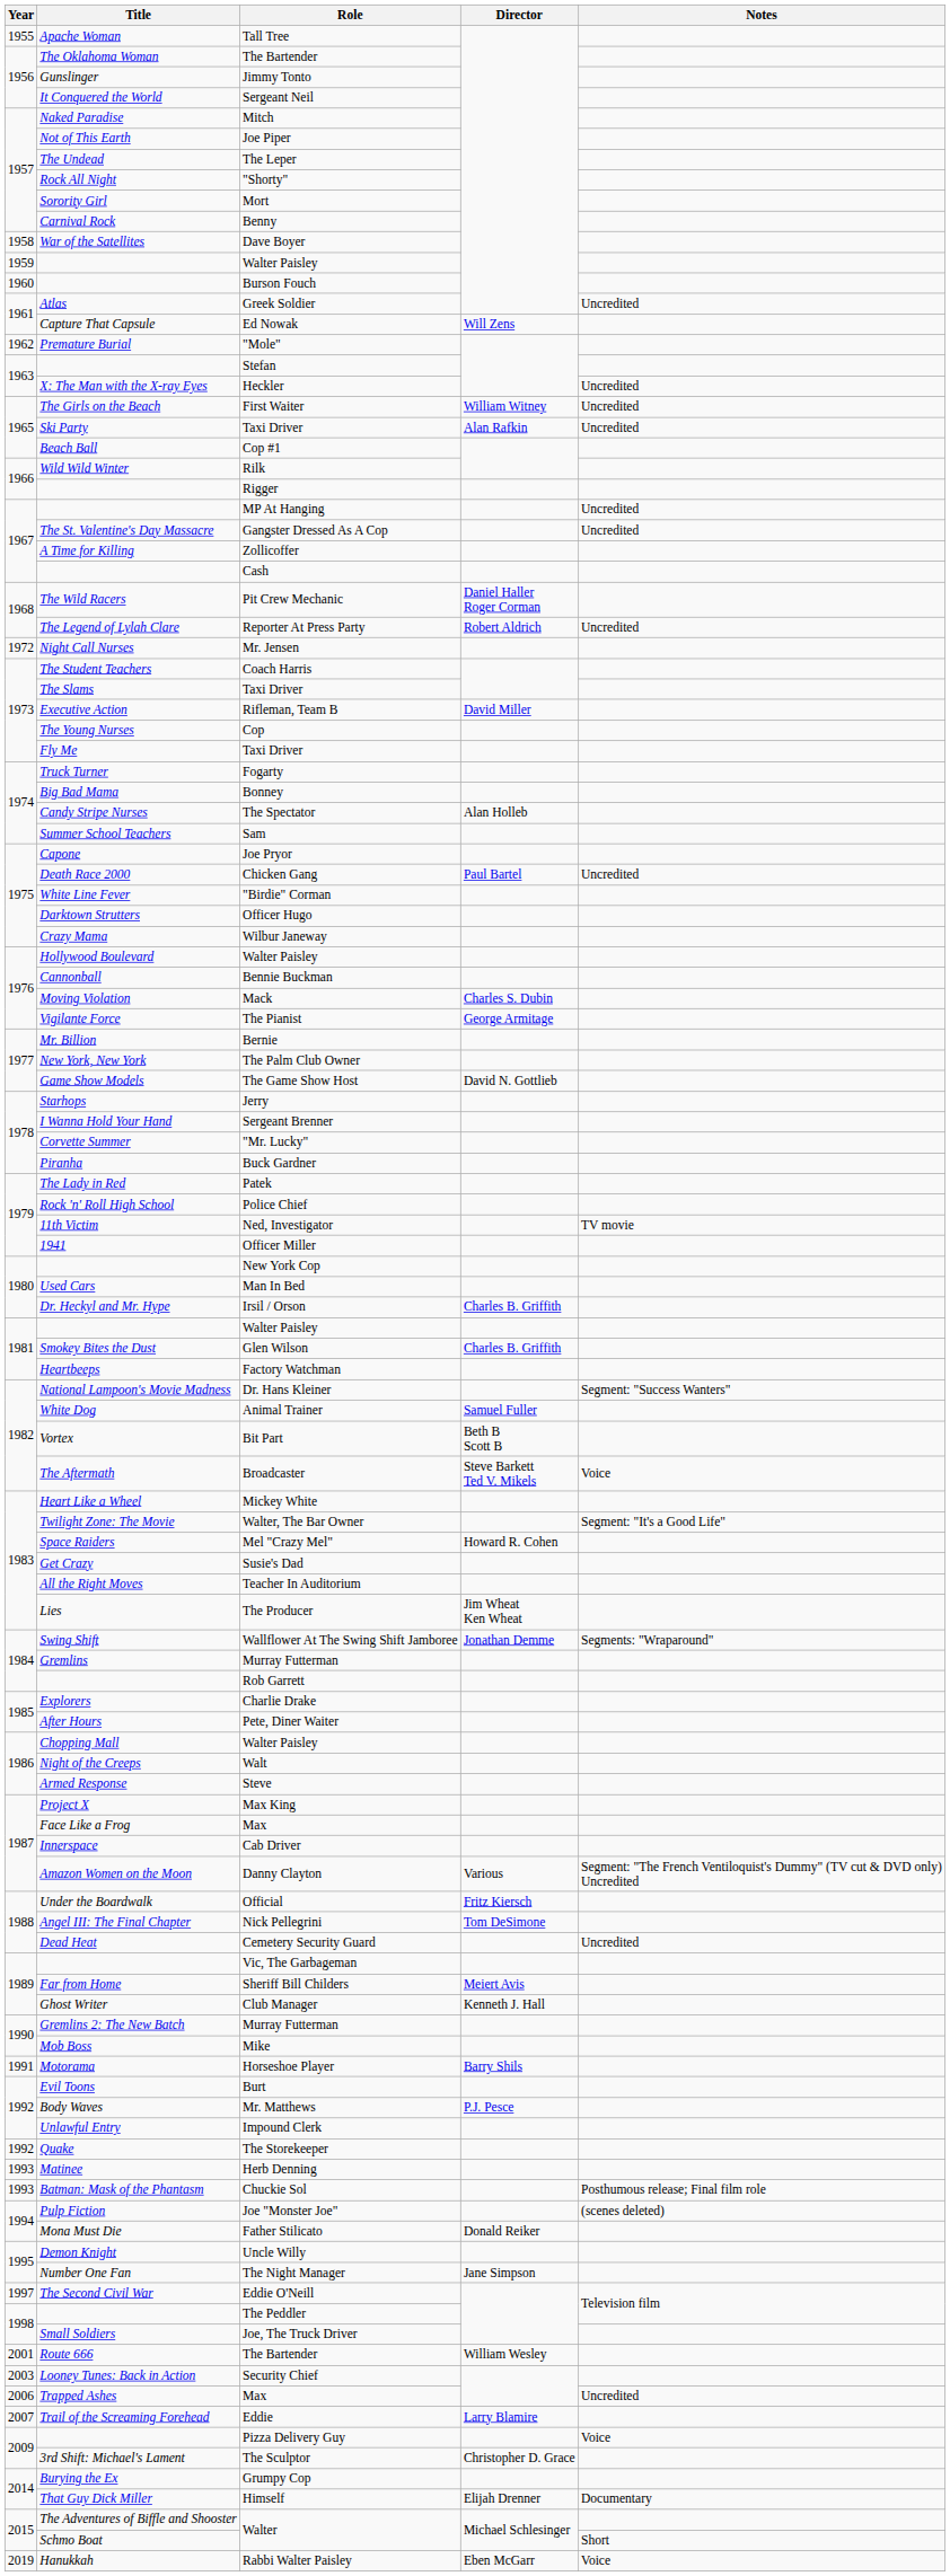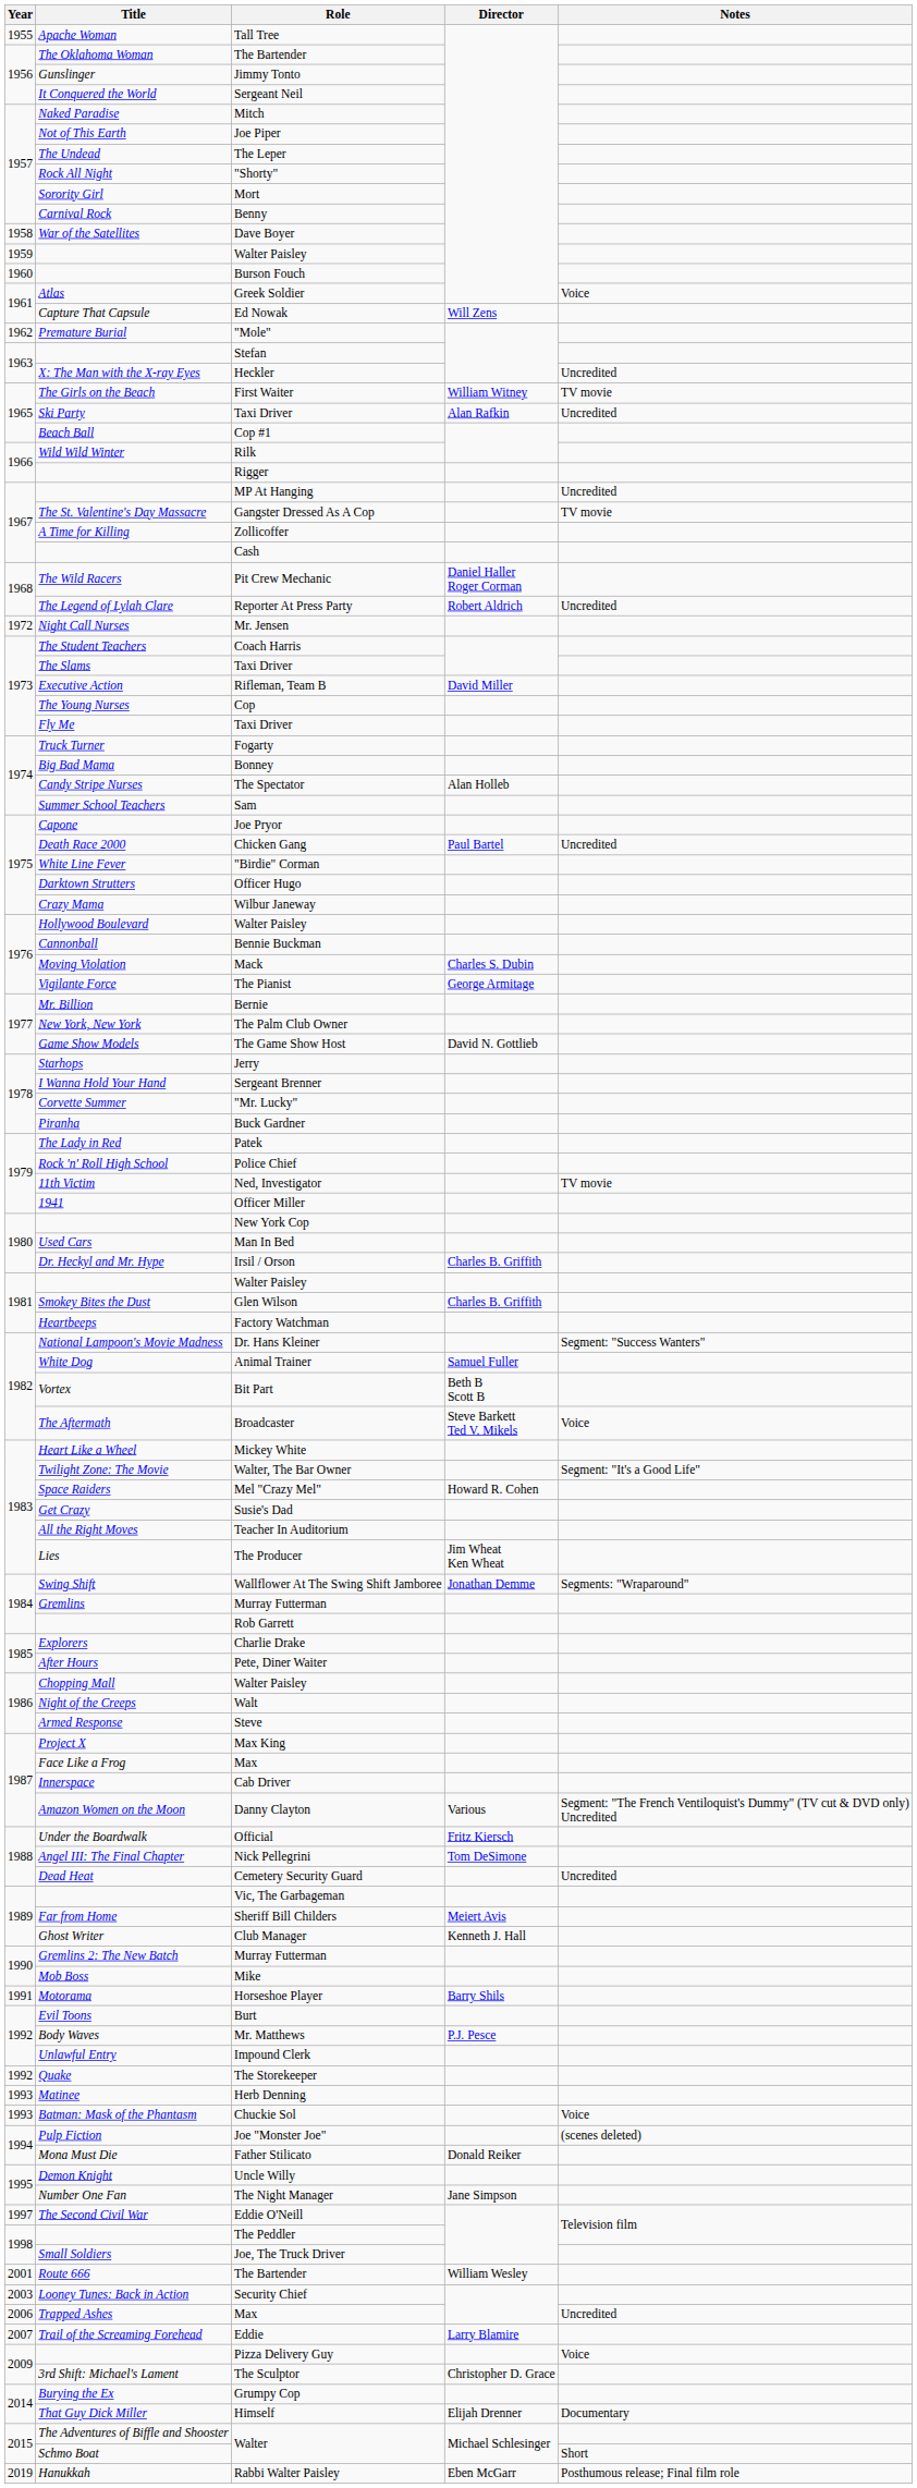 <table class="wikitable sortable">
 <tr>
 <th>Year</th>
 <th>Title</th>
 <th>Role</th>
 <th>Director</th>
 <th class="unsortable">Notes</th>
 </tr>
 <tr>
 <td>1955</td>
 <td><em><a href='#'>Apache Woman</a></em></td>
 <td>Tall Tree</td>
 <td rowspan="14"></td>
 <td></td>
 </tr>
 <tr>
 <td rowspan="3">1956</td>
 <td><em><a href='#'>The Oklahoma Woman</a></em></td>
 <td>The Bartender</td>
 <td></td>
 </tr>
 <tr>
 <td><em>Gunslinger</em></td>
 <td>Jimmy Tonto</td>
 <td></td>
 </tr>
 <tr>
 <td><em><a href='#'>It Conquered the World</a></em></td>
 <td>Sergeant Neil</td>
 <td></td>
 </tr>
 <tr>
 <td rowspan="6">1957</td>
 <td><em><a href='#'>Naked Paradise</a></em></td>
 <td>Mitch</td>
 <td></td>
 </tr>
 <tr>
 <td><em><a href='#'>Not of This Earth</a></em></td>
 <td>Joe Piper</td>
 <td></td>
 </tr>
 <tr>
 <td><em><a href='#'>The Undead</a></em></td>
 <td>The Leper</td>
 <td></td>
 </tr>
 <tr>
 <td><em><a href='#'>Rock All Night</a></em></td>
 <td>"Shorty"</td>
 <td></td>
 </tr>
 <tr>
 <td><em><a href='#'>Sorority Girl</a></em></td>
 <td>Mort</td>
 <td></td>
 </tr>
 <tr>
 <td><em><a href='#'>Carnival Rock</a></em></td>
 <td>Benny</td>
 <td></td>
 </tr>
 <tr>
 <td>1958</td>
 <td><em><a href='#'>War of the Satellites</a></em></td>
 <td>Dave Boyer</td>
 <td></td>
 </tr>
 <tr>
 <td>1959</td>
 <td><em></em></td>
 <td>Walter Paisley</td>
 <td></td>
 </tr>
 <tr>
 <td>1960</td>
 <td><em></em></td>
 <td>Burson Fouch</td>
 <td></td>
 </tr>
 <tr>
 <td rowspan="2">1961</td>
 <td><em><a href='#'>Atlas</a></em></td>
 <td>Greek Soldier</td>
-<td>Uncredited</td>
+<td>Voice</td>
 </tr>
 <tr>
 <td><em>Capture That Capsule</em></td>
 <td>Ed Nowak</td>
 <td><a href='#'>Will Zens</a></td>
 <td></td>
 </tr>
 <tr>
 <td>1962</td>
 <td><em><a href='#'>Premature Burial</a></em></td>
 <td>"Mole"</td>
 <td rowspan="3"></td>
 <td></td>
 </tr>
 <tr>
 <td rowspan="2">1963</td>
 <td><em></em></td>
 <td>Stefan</td>
 <td></td>
 </tr>
 <tr>
 <td><em><a href='#'>X: The Man with the X-ray Eyes</a></em></td>
 <td>Heckler</td>
 <td>Uncredited</td>
 </tr>
 <tr>
 <td rowspan="3">1965</td>
 <td><em><a href='#'>The Girls on the Beach</a></em></td>
 <td>First Waiter</td>
 <td><a href='#'>William Witney</a></td>
-<td>Uncredited</td>
+<td>TV movie</td>
 </tr>
 <tr>
 <td><em><a href='#'>Ski Party</a></em></td>
 <td>Taxi Driver</td>
 <td><a href='#'>Alan Rafkin</a></td>
 <td>Uncredited</td>
 </tr>
 <tr>
 <td><em><a href='#'>Beach Ball</a></em></td>
 <td>Cop #1</td>
 <td rowspan="2"></td>
 <td></td>
 </tr>
 <tr>
 <td rowspan="2">1966</td>
 <td><em><a href='#'>Wild Wild Winter</a></em></td>
 <td>Rilk</td>
 <td></td>
 </tr>
 <tr>
 <td><em></em></td>
 <td>Rigger</td>
 <td></td>
 <td></td>
 </tr>
 <tr>
 <td rowspan="4">1967</td>
 <td><em></em></td>
 <td>MP At Hanging</td>
 <td></td>
 <td>Uncredited</td>
 </tr>
 <tr>
 <td><em><a href='#'>The St. Valentine's Day Massacre</a></em></td>
 <td>Gangster Dressed As A Cop</td>
 <td></td>
-<td>Uncredited</td>
+<td>TV movie</td>
 </tr>
 <tr>
 <td><em><a href='#'>A Time for Killing</a></em></td>
 <td>Zollicoffer</td>
 <td></td>
 <td></td>
 </tr>
 <tr>
 <td><em></em></td>
 <td>Cash</td>
 <td></td>
 <td></td>
 </tr>
 <tr>
 <td rowspan="2">1968</td>
 <td><em><a href='#'>The Wild Racers</a></em></td>
 <td>Pit Crew Mechanic</td>
 <td><a href='#'>Daniel Haller</a><br><a href='#'>Roger Corman</a></td>
 <td></td>
 </tr>
 <tr>
 <td><em><a href='#'>The Legend of Lylah Clare</a></em></td>
 <td>Reporter At Press Party</td>
 <td><a href='#'>Robert Aldrich</a></td>
 <td>Uncredited</td>
 </tr>
 <tr>
 <td>1972</td>
 <td><em><a href='#'>Night Call Nurses</a></em></td>
 <td>Mr. Jensen</td>
 <td></td>
 <td></td>
 </tr>
 <tr>
 <td rowspan="5">1973</td>
 <td><em><a href='#'>The Student Teachers</a></em></td>
 <td>Coach Harris</td>
 <td rowspan="2"></td>
 <td></td>
 </tr>
 <tr>
 <td><em><a href='#'>The Slams</a></em></td>
 <td>Taxi Driver</td>
 <td></td>
 </tr>
 <tr>
 <td><em><a href='#'>Executive Action</a></em></td>
 <td>Rifleman, Team B</td>
 <td><a href='#'>David Miller</a></td>
 <td></td>
 </tr>
 <tr>
 <td><em><a href='#'>The Young Nurses</a></em></td>
 <td>Cop</td>
 <td></td>
 <td></td>
 </tr>
 <tr>
 <td><em><a href='#'>Fly Me</a></em></td>
 <td>Taxi Driver</td>
 <td></td>
 <td></td>
 </tr>
 <tr>
 <td rowspan="4">1974</td>
 <td><em><a href='#'>Truck Turner</a></em></td>
 <td>Fogarty</td>
 <td></td>
 <td></td>
 </tr>
 <tr>
 <td><em><a href='#'>Big Bad Mama</a></em></td>
 <td>Bonney</td>
 <td></td>
 <td></td>
 </tr>
 <tr>
 <td><em><a href='#'>Candy Stripe Nurses</a></em></td>
 <td>The Spectator</td>
 <td>Alan Holleb</td>
 <td></td>
 </tr>
 <tr>
 <td><em><a href='#'>Summer School Teachers</a></em></td>
 <td>Sam</td>
 <td></td>
 <td></td>
 </tr>
 <tr>
 <td rowspan="5">1975</td>
 <td><em><a href='#'>Capone</a></em></td>
 <td>Joe Pryor</td>
 <td></td>
 <td></td>
 </tr>
 <tr>
 <td><em><a href='#'>Death Race 2000</a></em></td>
 <td>Chicken Gang</td>
 <td><a href='#'>Paul Bartel</a></td>
 <td>Uncredited</td>
 </tr>
 <tr>
 <td><em><a href='#'>White Line Fever</a></em></td>
 <td>"Birdie" Corman</td>
 <td></td>
 <td></td>
 </tr>
 <tr>
 <td><em><a href='#'>Darktown Strutters</a></em></td>
 <td>Officer Hugo</td>
 <td></td>
 <td></td>
 </tr>
 <tr>
 <td><em><a href='#'>Crazy Mama</a></em></td>
 <td>Wilbur Janeway</td>
 <td></td>
 <td></td>
 </tr>
 <tr>
 <td rowspan="4">1976</td>
 <td><em><a href='#'>Hollywood Boulevard</a></em></td>
 <td>Walter Paisley</td>
 <td></td>
 <td></td>
 </tr>
 <tr>
 <td><em><a href='#'>Cannonball</a></em></td>
 <td>Bennie Buckman</td>
 <td></td>
 <td></td>
 </tr>
 <tr>
 <td><em><a href='#'>Moving Violation</a></em></td>
 <td>Mack</td>
 <td><a href='#'>Charles S. Dubin</a></td>
 <td></td>
 </tr>
 <tr>
 <td><em><a href='#'>Vigilante Force</a></em></td>
 <td>The Pianist</td>
 <td><a href='#'>George Armitage</a></td>
 <td></td>
 </tr>
 <tr>
 <td rowspan="3">1977</td>
 <td><em><a href='#'>Mr. Billion</a></em></td>
 <td>Bernie</td>
 <td></td>
 <td></td>
 </tr>
 <tr>
 <td><em><a href='#'>New York, New York</a></em></td>
 <td>The Palm Club Owner</td>
 <td></td>
 <td></td>
 </tr>
 <tr>
 <td><em><a href='#'>Game Show Models</a></em></td>
 <td>The Game Show Host</td>
 <td>David N. Gottlieb</td>
 <td></td>
 </tr>
 <tr>
 <td rowspan="4">1978</td>
 <td><em><a href='#'>Starhops</a></em></td>
 <td>Jerry</td>
 <td></td>
 <td></td>
 </tr>
 <tr>
 <td><em><a href='#'>I Wanna Hold Your Hand</a></em></td>
 <td>Sergeant Brenner</td>
 <td></td>
 <td></td>
 </tr>
 <tr>
 <td><em><a href='#'>Corvette Summer</a></em></td>
 <td>"Mr. Lucky"</td>
 <td></td>
 <td></td>
 </tr>
 <tr>
 <td><em><a href='#'>Piranha</a></em></td>
 <td>Buck Gardner</td>
 <td></td>
 <td></td>
 </tr>
 <tr>
 <td rowspan="4">1979</td>
 <td><em><a href='#'>The Lady in Red</a></em></td>
 <td>Patek</td>
 <td></td>
 <td></td>
 </tr>
 <tr>
 <td><em><a href='#'>Rock 'n' Roll High School</a></em></td>
 <td>Police Chief</td>
 <td></td>
 <td></td>
 </tr>
 <tr>
 <td><em><a href='#'>11th Victim</a></em></td>
 <td>Ned, Investigator</td>
 <td></td>
 <td>TV movie</td>
 </tr>
 <tr>
 <td><em><a href='#'>1941</a></em></td>
 <td>Officer Miller</td>
 <td></td>
 <td></td>
 </tr>
 <tr>
 <td rowspan="3">1980</td>
 <td><em></em></td>
 <td>New York Cop</td>
 <td></td>
 <td></td>
 </tr>
 <tr>
 <td><em><a href='#'>Used Cars</a></em></td>
 <td>Man In Bed</td>
 <td></td>
 <td></td>
 </tr>
 <tr>
 <td><em><a href='#'>Dr. Heckyl and Mr. Hype</a></em></td>
 <td>Irsil / Orson</td>
 <td><a href='#'>Charles B. Griffith</a></td>
 <td></td>
 </tr>
 <tr>
 <td rowspan="3">1981</td>
 <td><em></em></td>
 <td>Walter Paisley</td>
 <td></td>
 <td></td>
 </tr>
 <tr>
 <td><em><a href='#'>Smokey Bites the Dust</a></em></td>
 <td>Glen Wilson</td>
 <td><a href='#'>Charles B. Griffith</a></td>
 <td></td>
 </tr>
 <tr>
 <td><em><a href='#'>Heartbeeps</a></em></td>
 <td>Factory Watchman</td>
 <td></td>
 <td></td>
 </tr>
 <tr>
 <td rowspan="4">1982</td>
 <td><em><a href='#'>National Lampoon's Movie Madness</a></em></td>
 <td>Dr. Hans Kleiner</td>
 <td></td>
 <td>Segment: "Success Wanters"</td>
 </tr>
 <tr>
 <td><em><a href='#'>White Dog</a></em></td>
 <td>Animal Trainer</td>
 <td><a href='#'>Samuel Fuller</a></td>
 <td></td>
 </tr>
 <tr>
 <td><em>Vortex</em></td>
 <td>Bit Part</td>
 <td>Beth B<br>Scott B</td>
 <td></td>
 </tr>
 <tr>
 <td><em><a href='#'>The Aftermath</a></em></td>
 <td>Broadcaster</td>
 <td>Steve Barkett<br><a href='#'>Ted V. Mikels</a></td>
 <td>Voice</td>
 </tr>
 <tr>
 <td rowspan="6">1983</td>
 <td><em><a href='#'>Heart Like a Wheel</a></em></td>
 <td>Mickey White</td>
 <td></td>
 <td></td>
 </tr>
 <tr>
 <td><em><a href='#'>Twilight Zone: The Movie</a></em></td>
 <td>Walter, The Bar Owner</td>
 <td></td>
 <td>Segment: "It's a Good Life"</td>
 </tr>
 <tr>
 <td><em><a href='#'>Space Raiders</a></em></td>
 <td>Mel "Crazy Mel"</td>
 <td>Howard R. Cohen</td>
 <td></td>
 </tr>
 <tr>
 <td><em><a href='#'>Get Crazy</a></em></td>
 <td>Susie's Dad</td>
 <td></td>
 <td></td>
 </tr>
 <tr>
 <td><em><a href='#'>All the Right Moves</a></em></td>
 <td>Teacher In Auditorium</td>
 <td></td>
 <td></td>
 </tr>
 <tr>
 <td><em>Lies</em></td>
 <td>The Producer</td>
 <td>Jim Wheat<br>Ken Wheat</td>
 <td></td>
 </tr>
 <tr>
 <td rowspan="3">1984</td>
 <td><em><a href='#'>Swing Shift</a></em></td>
 <td>Wallflower At The Swing Shift Jamboree</td>
 <td><a href='#'>Jonathan Demme</a></td>
 <td>Segments: "Wraparound"</td>
 </tr>
 <tr>
 <td><em><a href='#'>Gremlins</a></em></td>
 <td>Murray Futterman</td>
 <td></td>
 <td></td>
 </tr>
 <tr>
 <td><em></em></td>
 <td>Rob Garrett</td>
 <td></td>
 <td></td>
 </tr>
 <tr>
 <td rowspan="2">1985</td>
 <td><em><a href='#'>Explorers</a></em></td>
 <td>Charlie Drake</td>
 <td></td>
 <td></td>
 </tr>
 <tr>
 <td><em><a href='#'>After Hours</a></em></td>
 <td>Pete, Diner Waiter</td>
 <td></td>
 <td></td>
 </tr>
 <tr>
 <td rowspan="3">1986</td>
 <td><em><a href='#'>Chopping Mall</a></em></td>
 <td>Walter Paisley</td>
 <td></td>
 <td></td>
 </tr>
 <tr>
 <td><em><a href='#'>Night of the Creeps</a></em></td>
 <td>Walt</td>
 <td></td>
 <td></td>
 </tr>
 <tr>
 <td><em><a href='#'>Armed Response</a></em></td>
 <td>Steve</td>
 <td></td>
 <td></td>
 </tr>
 <tr>
 <td rowspan="4">1987</td>
 <td><em><a href='#'>Project X</a></em></td>
 <td>Max King</td>
 <td></td>
 <td></td>
 </tr>
 <tr>
 <td><em>Face Like a Frog</em></td>
 <td>Max</td>
 <td></td>
 <td></td>
 </tr>
 <tr>
 <td><em><a href='#'>Innerspace</a></em></td>
 <td>Cab Driver</td>
 <td></td>
 <td></td>
 </tr>
 <tr>
 <td><em><a href='#'>Amazon Women on the Moon</a></em></td>
 <td>Danny Clayton</td>
 <td>Various</td>
 <td>Segment: "The French Ventiloquist's Dummy" (TV cut & DVD only)<br>Uncredited</td>
 </tr>
 <tr>
 <td rowspan="3">1988</td>
 <td><em>Under the Boardwalk</em></td>
 <td>Official</td>
 <td><a href='#'>Fritz Kiersch</a></td>
 <td></td>
 </tr>
 <tr>
 <td><em><a href='#'>Angel III: The Final Chapter</a></em></td>
 <td>Nick Pellegrini</td>
 <td><a href='#'>Tom DeSimone</a></td>
 <td></td>
 </tr>
 <tr>
 <td><em><a href='#'>Dead Heat</a></em></td>
 <td>Cemetery Security Guard</td>
 <td></td>
 <td>Uncredited</td>
 </tr>
 <tr>
 <td rowspan="3">1989</td>
 <td><em></em></td>
 <td>Vic, The Garbageman</td>
 <td></td>
 <td></td>
 </tr>
 <tr>
 <td><em><a href='#'>Far from Home</a></em></td>
 <td>Sheriff Bill Childers</td>
 <td><a href='#'>Meiert Avis</a></td>
 <td></td>
 </tr>
 <tr>
 <td><em>Ghost Writer</em></td>
 <td>Club Manager</td>
 <td>Kenneth J. Hall</td>
 <td></td>
 </tr>
 <tr>
 <td rowspan="2">1990</td>
 <td><em><a href='#'>Gremlins 2: The New Batch</a></em></td>
 <td>Murray Futterman</td>
 <td></td>
 <td></td>
 </tr>
 <tr>
 <td><em><a href='#'>Mob Boss</a></em></td>
 <td>Mike</td>
 <td></td>
 <td></td>
 </tr>
 <tr>
 <td>1991</td>
 <td><em><a href='#'>Motorama</a></em></td>
 <td>Horseshoe Player</td>
 <td><a href='#'>Barry Shils</a></td>
 <td></td>
 </tr>
 <tr>
 <td rowspan="3">1992</td>
 <td><em><a href='#'>Evil Toons</a></em></td>
 <td>Burt</td>
 <td></td>
 <td></td>
 </tr>
 <tr>
 <td><em>Body Waves</em></td>
 <td>Mr. Matthews</td>
 <td><a href='#'>P.J. Pesce</a></td>
 <td></td>
 </tr>
 <tr>
 <td><em><a href='#'>Unlawful Entry</a></em></td>
 <td>Impound Clerk</td>
 <td></td>
 <td></td>
 </tr>
 <tr>
 <td>1992</td>
 <td><em><a href='#'>Quake</a></em></td>
 <td>The Storekeeper</td>
 <td></td>
 <td></td>
 </tr>
 <tr>
 <td>1993</td>
 <td><em><a href='#'>Matinee</a></em></td>
 <td>Herb Denning</td>
 <td></td>
 <td></td>
 </tr>
 <tr>
 <td>1993</td>
 <td><em><a href='#'>Batman: Mask of the Phantasm</a></em></td>
 <td>Chuckie Sol</td>
 <td><br></td>
-<td>Posthumous release; Final film role</td>
+<td>Voice</td>
 </tr>
 <tr>
 <td rowspan="2">1994</td>
 <td><em><a href='#'>Pulp Fiction</a></em></td>
 <td>Joe "Monster Joe"</td>
 <td></td>
 <td>(scenes deleted)</td>
 </tr>
 <tr>
 <td><em>Mona Must Die</em></td>
 <td>Father Stilicato</td>
 <td>Donald Reiker</td>
 <td></td>
 </tr>
 <tr>
 <td rowspan="2">1995</td>
 <td><em><a href='#'>Demon Knight</a></em></td>
 <td>Uncle Willy</td>
 <td></td>
 <td></td>
 </tr>
 <tr>
 <td><em>Number One Fan</em></td>
 <td>The Night Manager</td>
 <td>Jane Simpson</td>
 <td></td>
 </tr>
 <tr>
 <td>1997</td>
 <td><em><a href='#'>The Second Civil War</a></em></td>
 <td>Eddie O'Neill</td>
 <td rowspan="3"></td>
 <td rowspan="2">Television film</td>
 </tr>
 <tr>
 <td rowspan="2">1998</td>
 <td><em></em></td>
 <td>The Peddler</td>
 </tr>
 <tr>
 <td><em><a href='#'>Small Soldiers</a></em></td>
 <td>Joe, The Truck Driver</td>
 <td></td>
 </tr>
 <tr>
 <td>2001</td>
 <td><em><a href='#'>Route 666</a></em></td>
 <td>The Bartender</td>
 <td>William Wesley</td>
 <td></td>
 </tr>
 <tr>
 <td>2003</td>
 <td><em><a href='#'>Looney Tunes: Back in Action</a></em></td>
 <td>Security Chief</td>
 <td rowspan="2"></td>
 <td></td>
 </tr>
 <tr>
 <td>2006</td>
 <td><em><a href='#'>Trapped Ashes</a></em></td>
 <td>Max</td>
 <td>Uncredited</td>
 </tr>
 <tr>
 <td>2007</td>
 <td><em><a href='#'>Trail of the Screaming Forehead</a></em></td>
 <td>Eddie</td>
 <td><a href='#'>Larry Blamire</a></td>
 <td></td>
 </tr>
 <tr>
 <td rowspan="2">2009</td>
 <td><em></em></td>
 <td>Pizza Delivery Guy</td>
 <td></td>
 <td>Voice</td>
 </tr>
 <tr>
 <td><em>3rd Shift: Michael's Lament</em></td>
 <td>The Sculptor</td>
 <td>Christopher D. Grace</td>
 <td></td>
 </tr>
 <tr>
 <td rowspan="2">2014</td>
 <td><em><a href='#'>Burying the Ex</a></em></td>
 <td>Grumpy Cop</td>
 <td></td>
 <td></td>
 </tr>
 <tr>
 <td><em><a href='#'>That Guy Dick Miller</a></em></td>
 <td>Himself</td>
 <td>Elijah Drenner</td>
 <td>Documentary</td>
 </tr>
 <tr>
 <td rowspan="2">2015</td>
 <td><em>The Adventures of Biffle and Shooster</em></td>
 <td rowspan="2">Walter</td>
 <td rowspan="2">Michael Schlesinger</td>
 <td></td>
 </tr>
 <tr>
 <td><em>Schmo Boat</em></td>
 <td>Short</td>
 </tr>
 <tr>
 <td>2019</td>
 <td><em>Hanukkah</em></td>
 <td>Rabbi Walter Paisley</td>
 <td>Eben McGarr</td>
-<td>Voice</td>
+<td>Posthumous release; Final film role</td>
 </tr>
 </table>
